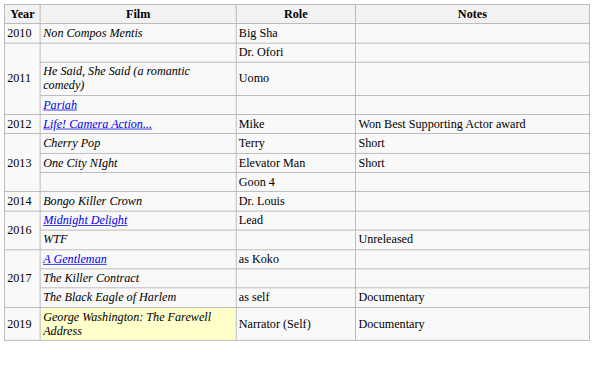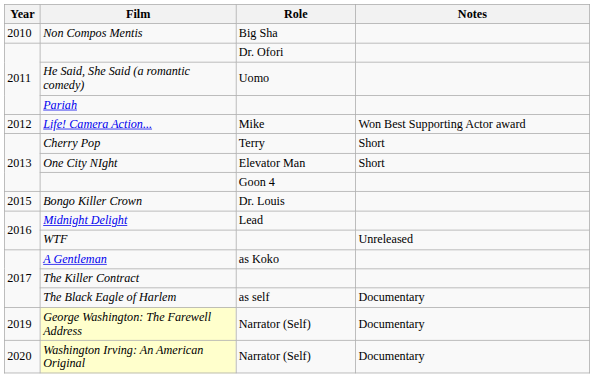 <table class="wikitable">
 <tr>
 <th style="width:40px;">Year</th>
 <th style="width:250px;">Film</th>
 <th style="width:150px;">Role</th>
 <th style="width:300px;">Notes</th>
 </tr>
 <tr>
 <td>2010</td>
 <td><em>Non Compos Mentis</em></td>
 <td>Big Sha</td>
 <td></td>
 </tr>
 <tr>
 <td rowspan="3">2011</td>
 <td></td>
 <td>Dr. Ofori</td>
 <td></td>
 </tr>
 <tr>
 <td><em>He Said, She Said (a romantic comedy)</em></td>
 <td>Uomo</td>
 <td></td>
 </tr>
 <tr>
 <td><em><a href='#'>Pariah</a></em></td>
 <td></td>
 <td></td>
 </tr>
 <tr>
 <td>2012</td>
 <td><em><a href='#'>Life! Camera Action...</a></em></td>
 <td>Mike</td>
 <td>Won Best Supporting Actor award</td>
 </tr>
 <tr>
 <td rowspan="3">2013</td>
 <td><em>Cherry Pop</em></td>
 <td>Terry</td>
 <td>Short</td>
 </tr>
 <tr>
 <td><em>One City NIght</em></td>
 <td>Elevator Man</td>
 <td>Short</td>
 </tr>
 <tr>
 <td><em></em></td>
 <td>Goon 4</td>
 <td></td>
 </tr>
 <tr>
-<td>2014</td>
+<td>2015</td>
 <td><em>Bongo Killer Crown</em></td>
 <td>Dr. Louis</td>
 <td></td>
 </tr>
 <tr>
 <td rowspan="2">2016</td>
 <td><em><a href='#'>Midnight Delight</a></em></td>
 <td>Lead</td>
 <td></td>
 </tr>
 <tr>
 <td><em>WTF</em></td>
 <td></td>
 <td>Unreleased</td>
 </tr>
 <tr>
 <td rowspan="3">2017</td>
 <td><em><a href='#'>A Gentleman</a></em></td>
 <td>as Koko</td>
 <td></td>
 </tr>
 <tr>
 <td><em>The Killer Contract</em></td>
 <td></td>
 <td></td>
 </tr>
 <tr>
 <td><em>The Black Eagle of Harlem</em></td>
 <td>as self</td>
 <td>Documentary</td>
 </tr>
 <tr>
 <td>2019</td>
 <td scope="row" style="background:#FFFFCC;" !><em>George Washington: The Farewell Address</em> </td>
 <td>Narrator (Self)</td>
 <td>Documentary</td>
 </tr>
+<tr>
+<td>2020</td>
+<td scope="row" style="background:#FFFFCC;" !><em>Washington Irving: An American Original</em> </td>
+<td>Narrator (Self)</td>
+<td>Documentary</td>
+</tr>
 </table>
